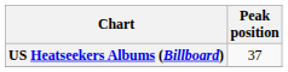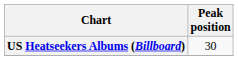 <table class="wikitable plainrowheaders sortable" style="text-align:center;" border="1">
 <tr>
 <th scope="col">Chart</th>
 <th scope="col">Peak<br>position</th>
 </tr>
 <tr>
 <th scope="row">US <a href='#'>Heatseekers Albums</a> (<em><a href='#'>Billboard</a></em>)</th>
-<td>37</td>
+<td>30</td>
 </tr>
 <tr>
 </tr>
 </table>
